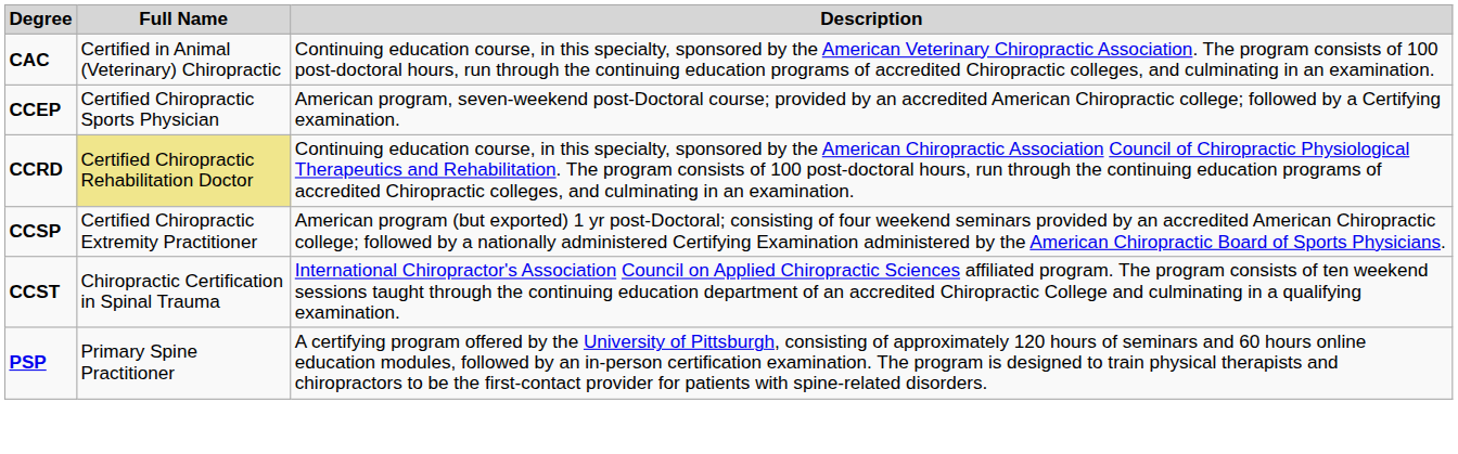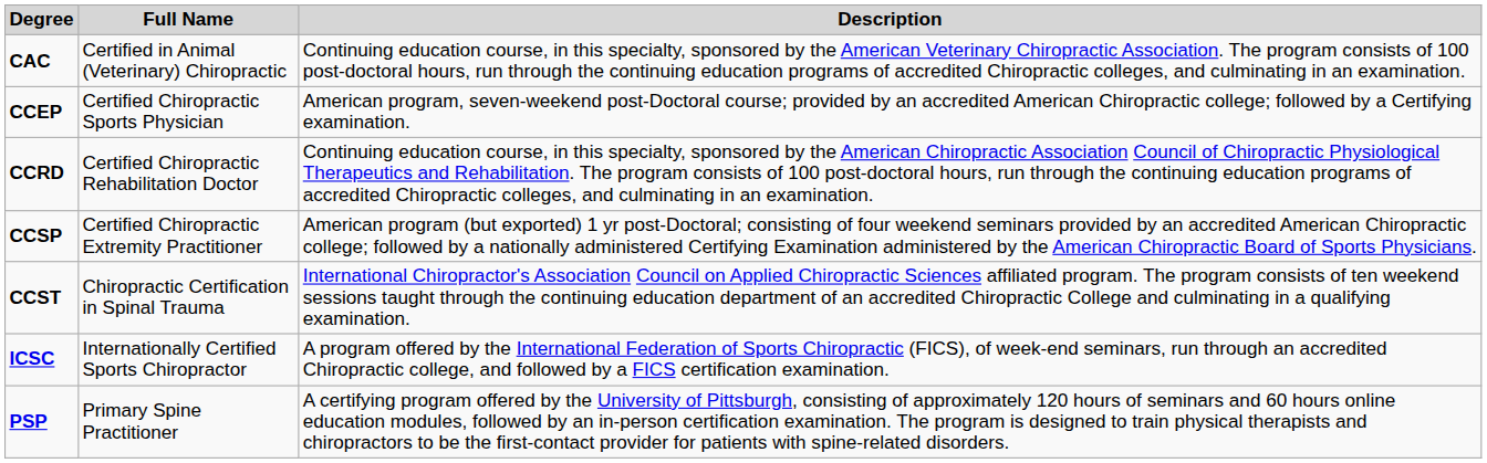 <table class="sortable wikitable">
 <tr align="center" bgcolor="#d6d6d6">
 <td class="unsortable"><strong>Degree</strong></td>
 <td><strong>Full Name</strong></td>
 <td><strong>Description</strong></td>
 </tr>
 <tr>
 <td><strong>CAC</strong></td>
 <td>Certified in Animal (Veterinary) Chiropractic</td>
 <td>Continuing education course, in this specialty, sponsored by the <a href='#'>American Veterinary Chiropractic Association</a>. The program consists of 100 post-doctoral hours, run through the continuing education programs of accredited Chiropractic colleges, and culminating in an examination.</td>
 </tr>
 <tr>
 <td><strong>CCEP</strong></td>
 <td>Certified Chiropractic Sports Physician</td>
 <td>American program, seven-weekend post-Doctoral course; provided by an accredited American Chiropractic college; followed by a Certifying examination.</td>
 </tr>
 <tr>
 <td><strong>CCRD</strong></td>
-<td style="background: khaki;">Certified Chiropractic Rehabilitation Doctor</td>
+<td>Certified Chiropractic Rehabilitation Doctor</td>
 <td>Continuing education course, in this specialty, sponsored by the <a href='#'>American Chiropractic Association</a> <a href='#'>Council of Chiropractic Physiological Therapeutics and Rehabilitation</a>. The program consists of 100 post-doctoral hours, run through the continuing education programs of accredited Chiropractic colleges, and culminating in an examination.</td>
 </tr>
 <tr>
 <td><strong>CCSP</strong></td>
 <td>Certified Chiropractic Extremity Practitioner</td>
 <td>American program (but exported) 1 yr post-Doctoral; consisting of four weekend seminars provided by an accredited American Chiropractic college; followed by a nationally administered Certifying Examination administered by the <a href='#'>American Chiropractic Board of Sports Physicians</a>.</td>
 </tr>
 <tr>
 <td><strong>CCST</strong></td>
 <td>Chiropractic Certification in Spinal Trauma</td>
 <td><a href='#'>International Chiropractor's Association</a> <a href='#'>Council on Applied Chiropractic Sciences</a> affiliated program. The program consists of ten weekend sessions taught through the continuing education department of an accredited Chiropractic College and culminating in a qualifying examination.</td>
 </tr>
 <tr>
+<td><strong><a href='#'>ICSC</a></strong></td>
+<td>Internationally Certified Sports Chiropractor</td>
+<td>A program offered by the <a href='#'>International Federation of Sports Chiropractic</a> (FICS), of week-end seminars, run through an accredited Chiropractic college, and followed by a <a href='#'>FICS</a> certification examination.</td>
+</tr>
+<tr>
 <td><strong><a href='#'>PSP</a></strong></td>
 <td>Primary Spine Practitioner</td>
 <td>A certifying program offered by the <a href='#'>University of Pittsburgh</a>, consisting of approximately 120 hours of seminars and 60 hours online education modules, followed by an in-person certification examination. The program is designed to train physical therapists and chiropractors to be the first-contact provider for patients with spine-related disorders.</td>
 </tr>
 </table>
